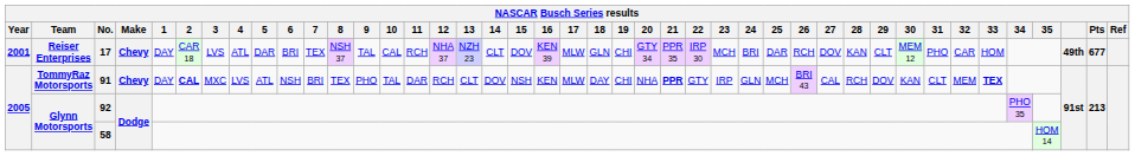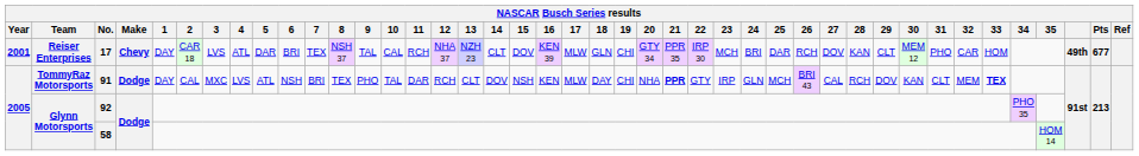 <table class="wikitable" style="text-align:center; font-size:75%">
 <tr>
 <th colspan=42><a href='#'>NASCAR</a> <a href='#'>Busch Series</a> results</th>
 </tr>
 <tr>
 <th>Year</th>
 <th>Team</th>
 <th>No.</th>
 <th>Make</th>
 <th>1</th>
 <th>2</th>
 <th>3</th>
 <th>4</th>
 <th>5</th>
 <th>6</th>
 <th>7</th>
 <th>8</th>
 <th>9</th>
 <th>10</th>
 <th>11</th>
 <th>12</th>
 <th>13</th>
 <th>14</th>
 <th>15</th>
 <th>16</th>
 <th>17</th>
 <th>18</th>
 <th>19</th>
 <th>20</th>
 <th>21</th>
 <th>22</th>
 <th>23</th>
 <th>24</th>
 <th>25</th>
 <th>26</th>
 <th>27</th>
 <th>28</th>
 <th>29</th>
 <th>30</th>
 <th>31</th>
 <th>32</th>
 <th>33</th>
 <th>34</th>
 <th>35</th>
 <th></th>
 <th>Pts</th>
 <th>Ref</th>
 </tr>
 <tr>
 <th><a href='#'>2001</a></th>
 <th><a href='#'>Reiser Enterprises</a></th>
 <th>17</th>
 <th><a href='#'>Chevy</a></th>
 <td><a href='#'>DAY</a></td>
 <td style="background:#DFFFDF;"><a href='#'>CAR</a><br><small>18</small></td>
 <td><a href='#'>LVS</a></td>
 <td><a href='#'>ATL</a></td>
 <td><a href='#'>DAR</a></td>
 <td><a href='#'>BRI</a></td>
 <td><a href='#'>TEX</a></td>
 <td style="background:#EFCFFF;"><a href='#'>NSH</a><br><small>37</small></td>
 <td><a href='#'>TAL</a></td>
 <td><a href='#'>CAL</a></td>
 <td><a href='#'>RCH</a></td>
 <td style="background:#EFCFFF;"><a href='#'>NHA</a><br><small>37</small></td>
 <td style="background:#CFCFFF;"><a href='#'>NZH</a><br><small>23</small></td>
 <td><a href='#'>CLT</a></td>
 <td><a href='#'>DOV</a></td>
 <td style="background:#EFCFFF;"><a href='#'>KEN</a><br><small>39</small></td>
 <td><a href='#'>MLW</a></td>
 <td><a href='#'>GLN</a></td>
 <td><a href='#'>CHI</a></td>
 <td style="background:#EFCFFF;"><a href='#'>GTY</a><br><small>34</small></td>
 <td style="background:#EFCFFF;"><a href='#'>PPR</a><br><small>35</small></td>
 <td style="background:#EFCFFF;"><a href='#'>IRP</a><br><small>30</small></td>
 <td><a href='#'>MCH</a></td>
 <td><a href='#'>BRI</a></td>
 <td><a href='#'>DAR</a></td>
 <td><a href='#'>RCH</a></td>
 <td><a href='#'>DOV</a></td>
 <td><a href='#'>KAN</a></td>
 <td><a href='#'>CLT</a></td>
 <td style="background:#DFFFDF;"><a href='#'>MEM</a><br><small>12</small></td>
 <td><a href='#'>PHO</a></td>
 <td><a href='#'>CAR</a></td>
 <td><a href='#'>HOM</a></td>
 <td colspan=2></td>
 <th>49th</th>
 <th>677</th>
 <th></th>
 </tr>
 <tr>
 <th rowspan=3><a href='#'>2005</a></th>
 <th><a href='#'>TommyRaz Motorsports</a></th>
 <th>91</th>
-<th><a href='#'>Chevy</a></th>
+<th><a href='#'>Dodge</a></th>
 <td><a href='#'>DAY</a></td>
-<td><strong><a href='#'>CAL</a></strong></td>
+<td><a href='#'>CAL</a></td>
 <td><a href='#'>MXC</a></td>
 <td><a href='#'>LVS</a></td>
 <td><a href='#'>ATL</a></td>
 <td><a href='#'>NSH</a></td>
 <td><a href='#'>BRI</a></td>
 <td><a href='#'>TEX</a></td>
 <td><a href='#'>PHO</a></td>
 <td><a href='#'>TAL</a></td>
 <td><a href='#'>DAR</a></td>
 <td><a href='#'>RCH</a></td>
 <td><a href='#'>CLT</a></td>
 <td><a href='#'>DOV</a></td>
 <td><a href='#'>NSH</a></td>
 <td><a href='#'>KEN</a></td>
 <td><a href='#'>MLW</a></td>
 <td><a href='#'>DAY</a></td>
 <td><a href='#'>CHI</a></td>
 <td><a href='#'>NHA</a></td>
 <td><strong><a href='#'>PPR</a></strong></td>
 <td><a href='#'>GTY</a></td>
 <td><a href='#'>IRP</a></td>
 <td><a href='#'>GLN</a></td>
 <td><a href='#'>MCH</a></td>
 <td style="background:#EFCFFF;"><a href='#'>BRI</a><br><small>43</small></td>
 <td><a href='#'>CAL</a></td>
 <td><a href='#'>RCH</a></td>
 <td><a href='#'>DOV</a></td>
 <td><a href='#'>KAN</a></td>
 <td><a href='#'>CLT</a></td>
 <td><a href='#'>MEM</a></td>
 <td><strong><a href='#'>TEX</a></strong></td>
 <td colspan=2></td>
 <th rowspan=3>91st</th>
 <th rowspan=3>213</th>
 <th rowspan=3></th>
 </tr>
 <tr>
 <th rowspan=2><a href='#'>Glynn Motorsports</a></th>
 <th>92</th>
 <th rowspan=2><a href='#'>Dodge</a></th>
 <td colspan=33></td>
 <td style="background:#EFCFFF;"><a href='#'>PHO</a><br><small>35</small></td>
 <td></td>
 </tr>
 <tr>
 <th>58</th>
 <td colspan=34></td>
 <td style="background:#DFFFDF;"><a href='#'>HOM</a><br><small>14</small></td>
 </tr>
 </table>
